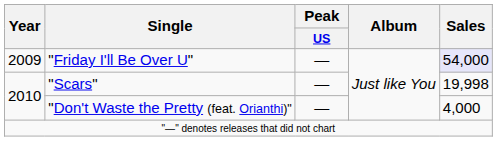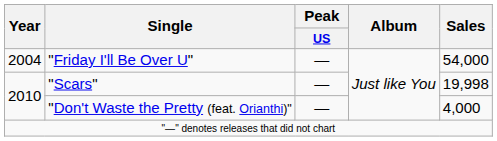 <table class="wikitable" style="text-align:center;">
 <tr>
 <th rowspan="2">Year</th>
 <th rowspan="2">Single</th>
 <th>Peak</th>
 <th rowspan="2">Album</th>
 <th rowspan="2">Sales</th>
 </tr>
 <tr style="font-size:smaller;">
 <th style="width:50px;"><a href='#'>US</a><br></th>
 </tr>
 <tr>
-<td>2009</td>
+<td>2004</td>
 <td style="text-align:left;">"<a href='#'>Friday I'll Be Over U</a>"</td>
 <td>—</td>
 <td rowspan="3" style="text-align:left;"><em>Just like You</em></td>
-<td style="background: lavender; text-align:left;">54,000</td>
+<td style="text-align:left;">54,000</td>
 </tr>
 <tr>
 <td rowspan="2">2010</td>
 <td style="text-align:left;">"<a href='#'>Scars</a>"</td>
 <td>—</td>
 <td style="text-align:left;">19,998</td>
 </tr>
 <tr>
 <td style="text-align:left;">"<a href='#'>Don't Waste the Pretty</a> <small>(feat. <a href='#'>Orianthi</a>)"</small></td>
 <td>—</td>
 <td style="text-align:left;">4,000</td>
 </tr>
 <tr>
 <td colspan="5" style="font-size:8pt">"—" denotes releases that did not chart</td>
 </tr>
 </table>
